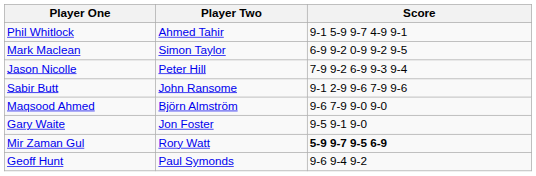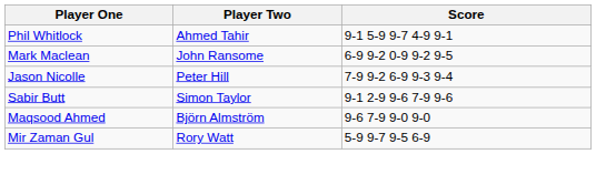 <table class="wikitable">
 <tr>
 <th width=200>Player One</th>
 <th width=200>Player Two</th>
 <th width=300>Score</th>
 </tr>
 <tr>
 <td> <a href='#'>Phil Whitlock</a></td>
 <td> <a href='#'>Ahmed Tahir</a></td>
 <td>9-1 5-9 9-7 4-9 9-1</td>
 </tr>
 <tr>
 <td> <a href='#'>Mark Maclean</a></td>
-<td> <a href='#'>Simon Taylor</a></td>
+<td> <a href='#'>John Ransome</a></td>
 <td>6-9 9-2 0-9 9-2 9-5</td>
 </tr>
 <tr>
 <td> <a href='#'>Jason Nicolle</a></td>
 <td> <a href='#'>Peter Hill</a></td>
 <td>7-9 9-2 6-9 9-3 9-4</td>
 </tr>
 <tr>
 <td> <a href='#'>Sabir Butt</a></td>
-<td> <a href='#'>John Ransome</a></td>
+<td> <a href='#'>Simon Taylor</a></td>
 <td>9-1 2-9 9-6 7-9 9-6</td>
 </tr>
 <tr>
 <td> <a href='#'>Maqsood Ahmed</a></td>
 <td> <a href='#'>Björn Almström</a></td>
 <td>9-6 7-9 9-0 9-0</td>
 </tr>
 <tr>
-<td> <a href='#'>Gary Waite</a></td>
-<td> <a href='#'>Jon Foster</a></td>
-<td>9-5 9-1 9-0</td>
-</tr>
-<tr>
 <td> <a href='#'>Mir Zaman Gul</a></td>
 <td> <a href='#'>Rory Watt</a></td>
-<td><strong>5-9 9-7 9-5 6-9</strong></td>
-</tr>
-<tr>
-<td> <a href='#'>Geoff Hunt</a></td>
-<td> <a href='#'>Paul Symonds</a></td>
-<td>9-6 9-4 9-2</td>
+<td>5-9 9-7 9-5 6-9</td>
 </tr>
 </table>
